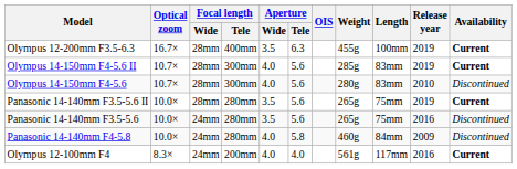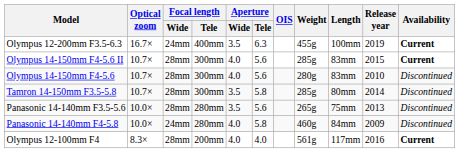 <table class="wikitable sortable col2right col3right col4right col5right col6right col8right col9right" style="font-size:90%;white-space:nowrap">
 <tr>
 <th rowspan=2>Model</th>
 <th rowspan=2><a href='#'>Optical<br>zoom</a></th>
 <th colspan=2><a href='#'>Focal length</a></th>
 <th colspan=2><a href='#'>Aperture</a></th>
 <th rowspan=2 class=unsortable><a href='#'>OIS</a></th>
 <th rowspan=2>Weight</th>
 <th rowspan=2>Length</th>
 <th rowspan=2 class=unsortable>Release<br>year</th>
 <th rowspan=2 class=unsortable>Availability</th>
 </tr>
 <tr>
 <th>Wide</th>
 <th>Tele</th>
 <th>Wide</th>
 <th>Tele</th>
 </tr>
 <tr style="background:#fff">
 <td>Olympus 12-200mm F3.5-6.3</td>
 <td>16.7×</td>
-<td>28mm</td>
+<td>24mm</td>
 <td>400mm</td>
 <td>3.5</td>
 <td>6.3</td>
 <td></td>
 <td>455g</td>
 <td>100mm</td>
 <td>2019</td>
 <td><strong>Current</strong></td>
 </tr>
 <tr style="background:#fff">
 <td><a href='#'>Olympus 14-150mm F4-5.6 II</a></td>
 <td>10.7×</td>
 <td>28mm</td>
 <td>300mm</td>
 <td>4.0</td>
 <td>5.6</td>
 <td></td>
 <td>285g</td>
 <td>83mm</td>
-<td>2019</td>
+<td>2015</td>
 <td><strong>Current</strong></td>
 </tr>
 <tr>
 <td><a href='#'>Olympus 14-150mm F4-5.6</a></td>
 <td>10.7×</td>
 <td>28mm</td>
 <td>300mm</td>
 <td>4.0</td>
 <td>5.6</td>
 <td></td>
 <td>280g</td>
 <td>83mm</td>
 <td>2010</td>
 <td><em>Discontinued</em></td>
 </tr>
-<tr style="background:#fff">
-<td>Panasonic 14-140mm F3.5-5.6 II</td>
+<tr>
+<td><a href='#'>Tamron 14-150mm F3.5-5.8</a></td>
+<td>10.7×</td>
+<td>28mm</td>
+<td>300mm</td>
+<td>3.5</td>
+<td>5.8</td>
+<td></td>
+<td>285g</td>
+<td>80mm</td>
+<td>2014</td>
+<td><em>Discontinued</em></td>
+</tr>
+<tr>
+<td>Panasonic 14-140mm F3.5-5.6</td>
 <td>10.0×</td>
 <td>28mm</td>
 <td>280mm</td>
 <td>3.5</td>
 <td>5.6</td>
 <td></td>
 <td>265g</td>
 <td>75mm</td>
-<td>2019</td>
-<td><strong>Current</strong></td>
-</tr>
-<tr>
-<td>Panasonic 14-140mm F3.5-5.6</td>
-<td>10.0×</td>
-<td>24mm</td>
-<td>280mm</td>
-<td>3.5</td>
-<td>5.6</td>
-<td></td>
-<td>265g</td>
-<td>75mm</td>
-<td>2016</td>
+<td>2013</td>
 <td><em>Discontinued</em></td>
 </tr>
 <tr>
 <td><a href='#'>Panasonic 14-140mm F4-5.8</a></td>
 <td>10.0×</td>
 <td>24mm</td>
 <td>280mm</td>
 <td>4.0</td>
 <td>5.8</td>
 <td></td>
 <td>460g</td>
 <td>84mm</td>
 <td>2009</td>
 <td><em>Discontinued</em></td>
 </tr>
 <tr style="background:#fff">
 <td>Olympus 12-100mm F4</td>
 <td>8.3×</td>
-<td>24mm</td>
+<td>28mm</td>
 <td>200mm</td>
 <td>4.0</td>
 <td>4.0</td>
 <td></td>
 <td>561g</td>
 <td>117mm</td>
 <td>2016</td>
 <td><strong>Current</strong></td>
 </tr>
 </table>
